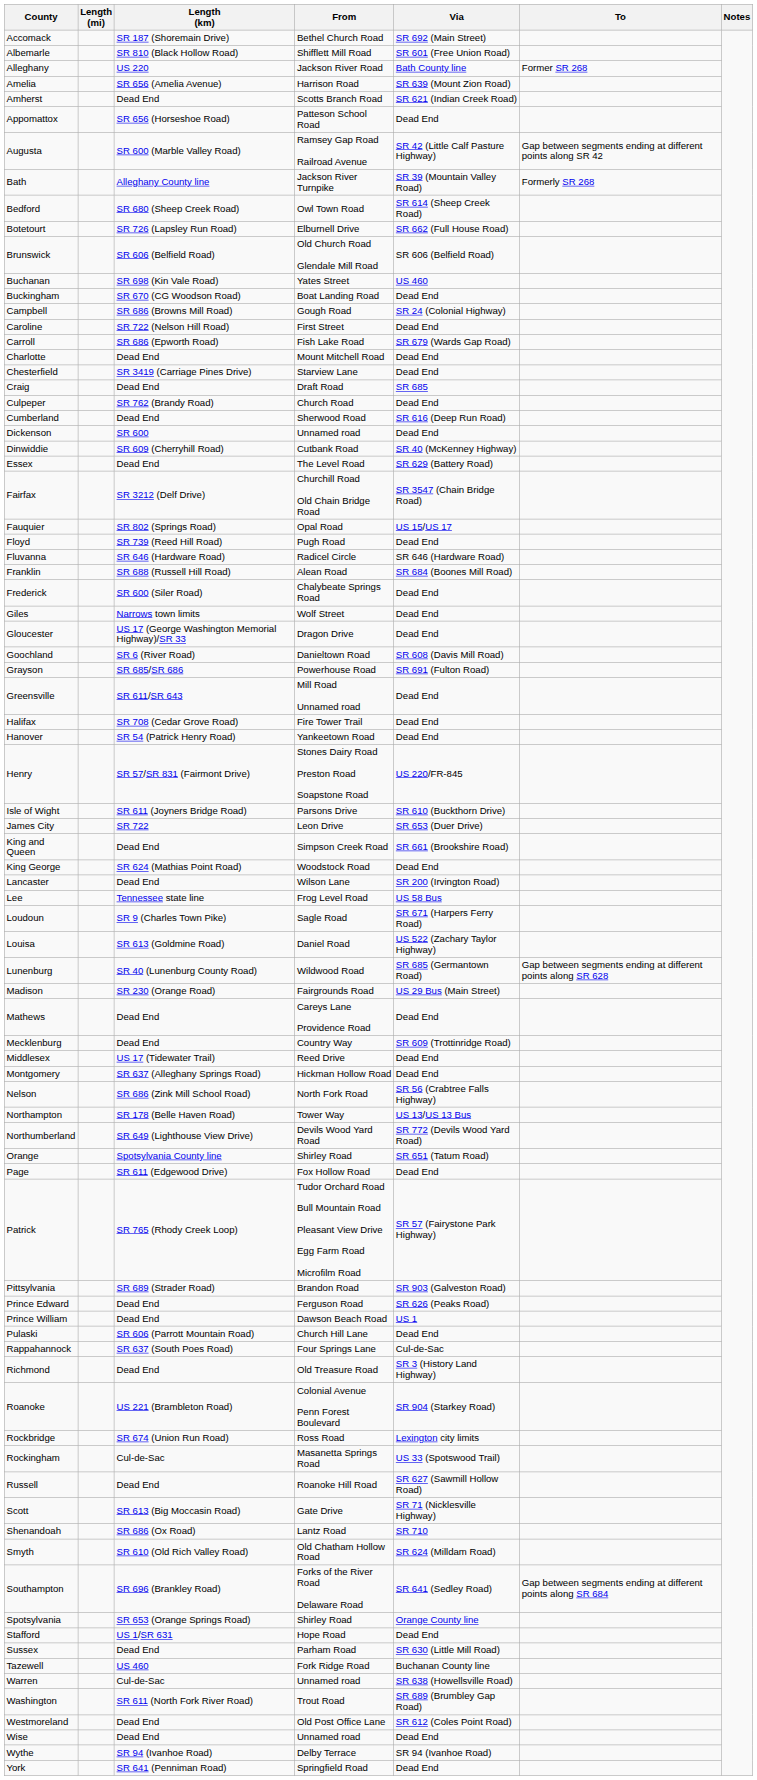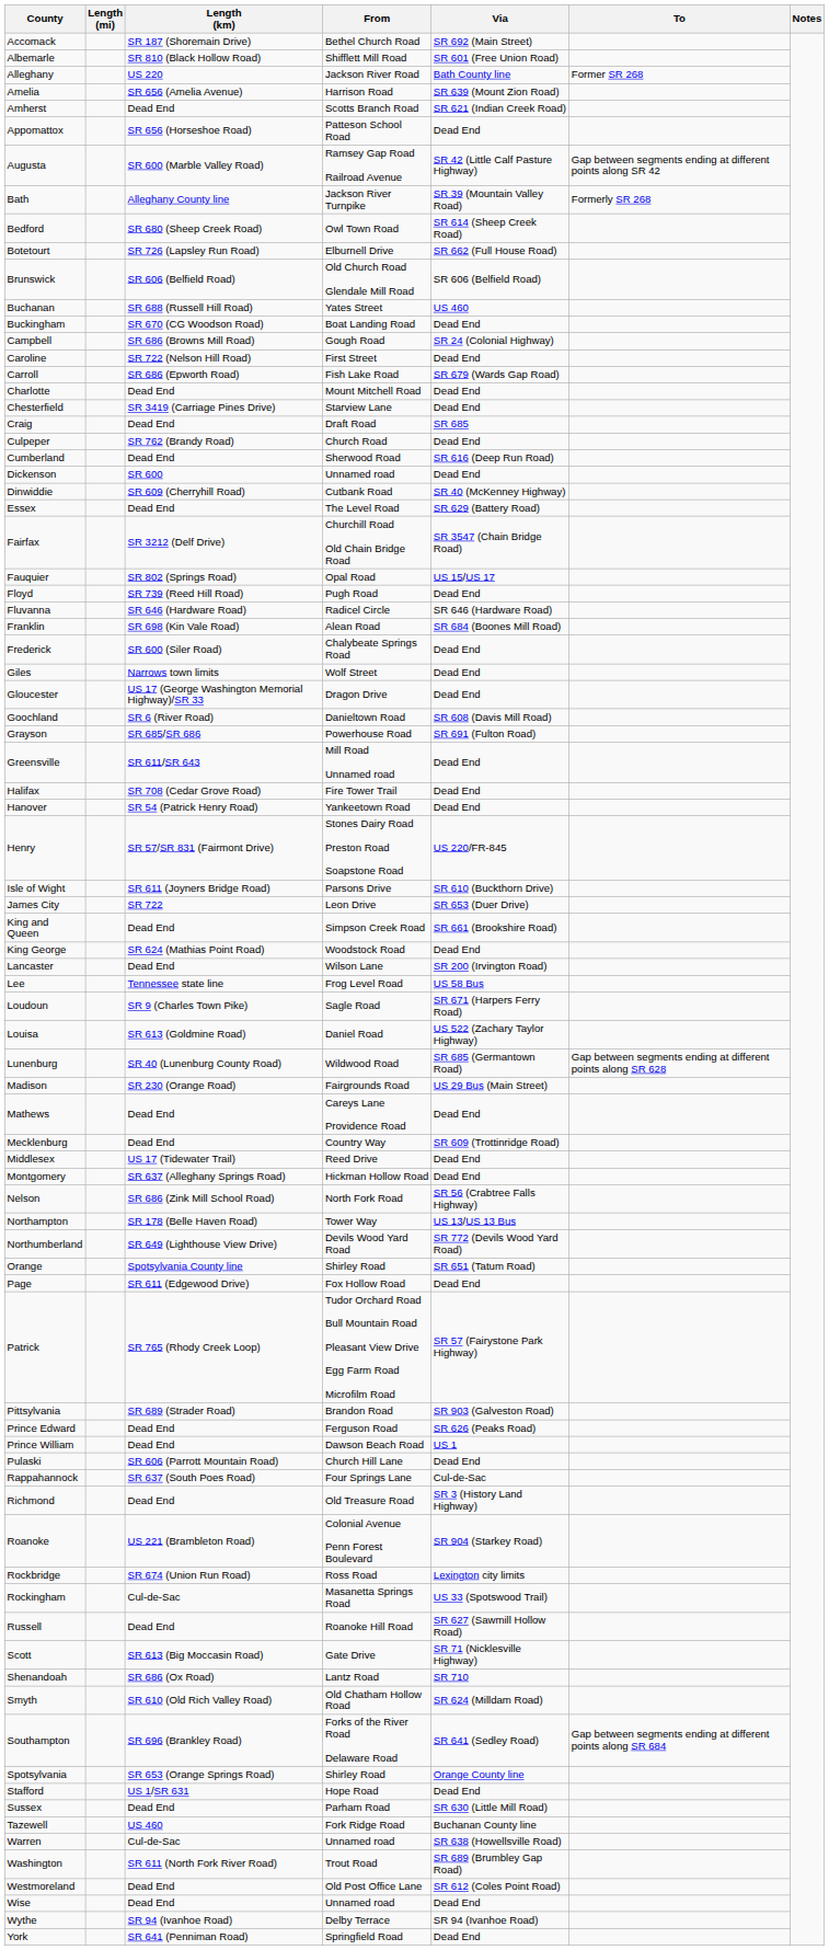 <table class="wikitable sortable">
 <tr>
 <th>County</th>
 <th>Length<br>(mi)</th>
 <th>Length<br>(km)</th>
 <th class="unsortable">From</th>
 <th class="unsortable">Via</th>
 <th class="unsortable">To</th>
 <th class="unsortable">Notes</th>
 </tr>
 <tr>
 <td id="Accomack">Accomack</td>
 <td></td>
 <td><a href='#'>SR 187</a> (Shoremain Drive)</td>
 <td>Bethel Church Road</td>
 <td><a href='#'>SR 692</a> (Main Street)</td>
 <td></td>
 </tr>
 <tr>
 <td id="Albemarle">Albemarle</td>
 <td></td>
 <td><a href='#'>SR 810</a> (Black Hollow Road)</td>
 <td>Shifflett Mill Road</td>
 <td><a href='#'>SR 601</a> (Free Union Road)</td>
 <td></td>
 </tr>
 <tr>
 <td id="Alleghany">Alleghany</td>
 <td></td>
 <td><a href='#'>US 220</a></td>
 <td>Jackson River Road</td>
 <td><a href='#'>Bath County line</a></td>
 <td>Former <a href='#'>SR 268</a></td>
 </tr>
 <tr>
 <td id="Amelia">Amelia</td>
 <td></td>
 <td><a href='#'>SR 656</a> (Amelia Avenue)</td>
 <td>Harrison Road</td>
 <td><a href='#'>SR 639</a> (Mount Zion Road)</td>
 <td></td>
 </tr>
 <tr>
 <td id="Amherst">Amherst</td>
 <td></td>
 <td>Dead End</td>
 <td>Scotts Branch Road</td>
 <td><a href='#'>SR 621</a> (Indian Creek Road)</td>
 <td></td>
 </tr>
 <tr>
 <td id="Appomattox">Appomattox</td>
 <td></td>
 <td><a href='#'>SR 656</a> (Horseshoe Road)</td>
 <td>Patteson School Road</td>
 <td>Dead End</td>
 <td><br></td>
 </tr>
 <tr>
 <td id="Augusta">Augusta</td>
 <td></td>
 <td><a href='#'>SR 600</a> (Marble Valley Road)</td>
 <td>Ramsey Gap Road<br><br>Railroad Avenue</td>
 <td><a href='#'>SR 42</a> (Little Calf Pasture Highway)</td>
 <td>Gap between segments ending at different points along SR 42</td>
 </tr>
 <tr>
 <td id="Bath">Bath</td>
 <td></td>
 <td><a href='#'>Alleghany County line</a></td>
 <td>Jackson River Turnpike</td>
 <td><a href='#'>SR 39</a> (Mountain Valley Road)</td>
 <td>Formerly <a href='#'>SR 268</a></td>
 </tr>
 <tr>
 <td id="Bedford">Bedford</td>
 <td></td>
 <td><a href='#'>SR 680</a> (Sheep Creek Road)</td>
 <td>Owl Town Road</td>
 <td><a href='#'>SR 614</a> (Sheep Creek Road)</td>
 <td><br></td>
 </tr>
 <tr>
 <td id="Botetourt">Botetourt</td>
 <td></td>
 <td><a href='#'>SR 726</a> (Lapsley Run Road)</td>
 <td>Elburnell Drive</td>
 <td><a href='#'>SR 662</a> (Full House Road)</td>
 <td></td>
 </tr>
 <tr>
 <td id="Brunswick">Brunswick</td>
 <td></td>
 <td><a href='#'>SR 606</a> (Belfield Road)</td>
 <td>Old Church Road<br><br>Glendale Mill Road</td>
 <td>SR 606 (Belfield Road)</td>
 <td></td>
 </tr>
 <tr>
 <td id="Buchanan">Buchanan</td>
 <td></td>
-<td><a href='#'>SR 698</a> (Kin Vale Road)</td>
+<td><a href='#'>SR 688</a> (Russell Hill Road)</td>
 <td>Yates Street</td>
 <td><a href='#'>US 460</a></td>
 <td></td>
 </tr>
 <tr>
 <td id="Buckingham">Buckingham</td>
 <td></td>
 <td><a href='#'>SR 670</a> (CG Woodson Road)</td>
 <td>Boat Landing Road</td>
 <td>Dead End</td>
 <td></td>
 </tr>
 <tr>
 <td id="Campbell">Campbell</td>
 <td></td>
 <td><a href='#'>SR 686</a> (Browns Mill Road)</td>
 <td>Gough Road</td>
 <td><a href='#'>SR 24</a> (Colonial Highway)</td>
 <td></td>
 </tr>
 <tr>
 <td id="Caroline">Caroline</td>
 <td></td>
 <td><a href='#'>SR 722</a> (Nelson Hill Road)</td>
 <td>First Street</td>
 <td>Dead End</td>
 <td></td>
 </tr>
 <tr>
 <td id="Carroll">Carroll</td>
 <td></td>
 <td><a href='#'>SR 686</a> (Epworth Road)</td>
 <td>Fish Lake Road</td>
 <td><a href='#'>SR 679</a> (Wards Gap Road)</td>
 <td><br></td>
 </tr>
 <tr>
 <td id="Charlotte">Charlotte</td>
 <td></td>
 <td>Dead End</td>
 <td>Mount Mitchell Road</td>
 <td>Dead End</td>
 <td></td>
 </tr>
 <tr>
 <td id="Chesterfield">Chesterfield</td>
 <td></td>
 <td><a href='#'>SR 3419</a> (Carriage Pines Drive)</td>
 <td>Starview Lane</td>
 <td>Dead End</td>
 <td><br></td>
 </tr>
 <tr>
 <td id="Craig">Craig</td>
 <td></td>
 <td>Dead End</td>
 <td>Draft Road</td>
 <td><a href='#'>SR 685</a></td>
 <td></td>
 </tr>
 <tr>
 <td id="Culpeper">Culpeper</td>
 <td></td>
 <td><a href='#'>SR 762</a> (Brandy Road)</td>
 <td>Church Road</td>
 <td>Dead End</td>
 <td></td>
 </tr>
 <tr>
 <td id="Cumberland">Cumberland</td>
 <td></td>
 <td>Dead End</td>
 <td>Sherwood Road</td>
 <td><a href='#'>SR 616</a> (Deep Run Road)</td>
 <td></td>
 </tr>
 <tr>
 <td id="Dickenson">Dickenson</td>
 <td></td>
 <td><a href='#'>SR 600</a></td>
 <td>Unnamed road</td>
 <td>Dead End</td>
 <td></td>
 </tr>
 <tr>
 <td id="Dinwiddie">Dinwiddie</td>
 <td></td>
 <td><a href='#'>SR 609</a> (Cherryhill Road)</td>
 <td>Cutbank Road</td>
 <td><a href='#'>SR 40</a> (McKenney Highway)</td>
 <td></td>
 </tr>
 <tr>
 <td id="Essex">Essex</td>
 <td></td>
 <td>Dead End</td>
 <td>The Level Road</td>
 <td><a href='#'>SR 629</a> (Battery Road)</td>
 <td></td>
 </tr>
 <tr>
 <td id="Fairfax">Fairfax</td>
 <td></td>
 <td><a href='#'>SR 3212</a> (Delf Drive)</td>
 <td>Churchill Road<br><br>Old Chain Bridge Road</td>
 <td><a href='#'>SR 3547</a> (Chain Bridge Road)</td>
 <td></td>
 </tr>
 <tr>
 <td id="Fauquier">Fauquier</td>
 <td></td>
 <td><a href='#'>SR 802</a> (Springs Road)</td>
 <td>Opal Road</td>
 <td><a href='#'>US 15</a>/<a href='#'>US 17</a></td>
 <td></td>
 </tr>
 <tr>
 <td id="Floyd">Floyd</td>
 <td></td>
 <td><a href='#'>SR 739</a> (Reed Hill Road)</td>
 <td>Pugh Road</td>
 <td>Dead End</td>
 <td></td>
 </tr>
 <tr>
 <td id="Fluvanna">Fluvanna</td>
 <td></td>
 <td><a href='#'>SR 646</a> (Hardware Road)</td>
 <td>Radicel Circle</td>
 <td>SR 646 (Hardware Road)</td>
 <td></td>
 </tr>
 <tr>
 <td id="Franklin">Franklin</td>
 <td></td>
-<td><a href='#'>SR 688</a> (Russell Hill Road)</td>
+<td><a href='#'>SR 698</a> (Kin Vale Road)</td>
 <td>Alean Road</td>
 <td><a href='#'>SR 684</a> (Boones Mill Road)</td>
 <td></td>
 </tr>
 <tr>
 <td id="Frederick">Frederick</td>
 <td></td>
 <td><a href='#'>SR 600</a> (Siler Road)</td>
 <td>Chalybeate Springs Road</td>
 <td>Dead End</td>
 <td></td>
 </tr>
 <tr>
 <td id="Giles">Giles</td>
 <td></td>
 <td><a href='#'>Narrows</a> town limits</td>
 <td>Wolf Street</td>
 <td>Dead End</td>
 <td></td>
 </tr>
 <tr>
 <td id="Gloucester">Gloucester</td>
 <td></td>
 <td><a href='#'>US 17</a> (George Washington Memorial Highway)/<a href='#'>SR 33</a></td>
 <td>Dragon Drive</td>
 <td>Dead End</td>
 <td></td>
 </tr>
 <tr>
 <td id="Goochland">Goochland</td>
 <td></td>
 <td><a href='#'>SR 6</a> (River Road)</td>
 <td>Danieltown Road</td>
 <td><a href='#'>SR 608</a> (Davis Mill Road)</td>
 <td></td>
 </tr>
 <tr>
 <td id="Grayson">Grayson</td>
 <td></td>
 <td><a href='#'>SR 685</a>/<a href='#'>SR 686</a></td>
 <td>Powerhouse Road</td>
 <td><a href='#'>SR 691</a> (Fulton Road)</td>
 <td><br></td>
 </tr>
 <tr>
 <td id="Greensville">Greensville</td>
 <td></td>
 <td><a href='#'>SR 611</a>/<a href='#'>SR 643</a></td>
 <td>Mill Road<br><br>Unnamed road</td>
 <td>Dead End</td>
 <td></td>
 </tr>
 <tr>
 <td id="Halifax">Halifax</td>
 <td></td>
 <td><a href='#'>SR 708</a> (Cedar Grove Road)</td>
 <td>Fire Tower Trail</td>
 <td>Dead End</td>
 <td></td>
 </tr>
 <tr>
 <td id="Hanover">Hanover</td>
 <td></td>
 <td><a href='#'>SR 54</a> (Patrick Henry Road)</td>
 <td>Yankeetown Road</td>
 <td>Dead End</td>
 <td><br></td>
 </tr>
 <tr>
 <td id="Henry">Henry</td>
 <td></td>
 <td><a href='#'>SR 57</a>/<a href='#'>SR 831</a> (Fairmont Drive)</td>
 <td>Stones Dairy Road<br><br>Preston Road<br><br>Soapstone Road</td>
 <td><a href='#'>US 220</a>/FR-845</td>
 <td><br></td>
 </tr>
 <tr>
 <td id="Isle of Wight">Isle of Wight</td>
 <td></td>
 <td><a href='#'>SR 611</a> (Joyners Bridge Road)</td>
 <td>Parsons Drive</td>
 <td><a href='#'>SR 610</a> (Buckthorn Drive)</td>
 <td></td>
 </tr>
 <tr>
 <td id="James City">James City</td>
 <td></td>
 <td><a href='#'>SR 722</a></td>
 <td>Leon Drive</td>
 <td><a href='#'>SR 653</a> (Duer Drive)</td>
 <td></td>
 </tr>
 <tr>
 <td id="King and Queen">King and Queen</td>
 <td></td>
 <td>Dead End</td>
 <td>Simpson Creek Road</td>
 <td><a href='#'>SR 661</a> (Brookshire Road)</td>
 <td></td>
 </tr>
 <tr>
 <td id="King George">King George</td>
 <td></td>
 <td><a href='#'>SR 624</a> (Mathias Point Road)</td>
 <td>Woodstock Road</td>
 <td>Dead End</td>
 <td><br></td>
 </tr>
 <tr>
 <td id="Lancaster">Lancaster</td>
 <td></td>
 <td>Dead End</td>
 <td>Wilson Lane</td>
 <td><a href='#'>SR 200</a> (Irvington Road)</td>
 <td></td>
 </tr>
 <tr>
 <td id="Lee">Lee</td>
 <td></td>
 <td><a href='#'>Tennessee</a> state line</td>
 <td>Frog Level Road</td>
 <td><a href='#'>US 58 Bus</a></td>
 <td></td>
 </tr>
 <tr>
 <td id="Loudoun">Loudoun</td>
 <td></td>
 <td><a href='#'>SR 9</a> (Charles Town Pike)</td>
 <td>Sagle Road</td>
 <td><a href='#'>SR 671</a> (Harpers Ferry Road)</td>
 <td></td>
 </tr>
 <tr>
 <td id="Louisa">Louisa</td>
 <td></td>
 <td><a href='#'>SR 613</a> (Goldmine Road)</td>
 <td>Daniel Road</td>
 <td><a href='#'>US 522</a> (Zachary Taylor Highway)</td>
 <td></td>
 </tr>
 <tr>
 <td id="Lunenburg">Lunenburg</td>
 <td></td>
 <td><a href='#'>SR 40</a> (Lunenburg County Road)</td>
 <td>Wildwood Road</td>
 <td><a href='#'>SR 685</a> (Germantown Road)</td>
 <td>Gap between segments ending at different points along <a href='#'>SR 628</a></td>
 </tr>
 <tr>
 <td id="Madison">Madison</td>
 <td></td>
 <td><a href='#'>SR 230</a> (Orange Road)</td>
 <td>Fairgrounds Road</td>
 <td><a href='#'>US 29 Bus</a> (Main Street)</td>
 <td></td>
 </tr>
 <tr>
 <td id="Mathews">Mathews</td>
 <td></td>
 <td>Dead End</td>
 <td>Careys Lane<br><br>Providence Road</td>
 <td>Dead End</td>
 <td></td>
 </tr>
 <tr>
 <td id="Mecklenburg">Mecklenburg</td>
 <td></td>
 <td>Dead End</td>
 <td>Country Way</td>
 <td><a href='#'>SR 609</a> (Trottinridge Road)</td>
 <td></td>
 </tr>
 <tr>
 <td id="Middlesex">Middlesex</td>
 <td></td>
 <td><a href='#'>US 17</a> (Tidewater Trail)</td>
 <td>Reed Drive</td>
 <td>Dead End</td>
 <td></td>
 </tr>
 <tr>
 <td id="Montgomery">Montgomery</td>
 <td></td>
 <td><a href='#'>SR 637</a> (Alleghany Springs Road)</td>
 <td>Hickman Hollow Road</td>
 <td>Dead End</td>
 <td></td>
 </tr>
 <tr>
 <td id="Nelson">Nelson</td>
 <td></td>
 <td><a href='#'>SR 686</a> (Zink Mill School Road)</td>
 <td>North Fork Road</td>
 <td><a href='#'>SR 56</a> (Crabtree Falls Highway)</td>
 <td><br></td>
 </tr>
 <tr>
 <td id="Northampton">Northampton</td>
 <td></td>
 <td><a href='#'>SR 178</a> (Belle Haven Road)</td>
 <td>Tower Way</td>
 <td><a href='#'>US 13</a>/<a href='#'>US 13 Bus</a></td>
 <td></td>
 </tr>
 <tr>
 <td id="Northumberland">Northumberland</td>
 <td></td>
 <td><a href='#'>SR 649</a> (Lighthouse View Drive)</td>
 <td>Devils Wood Yard Road</td>
 <td><a href='#'>SR 772</a> (Devils Wood Yard Road)</td>
 <td><br></td>
 </tr>
 <tr>
 <td id="Orange">Orange</td>
 <td></td>
 <td><a href='#'>Spotsylvania County line</a></td>
 <td>Shirley Road</td>
 <td><a href='#'>SR 651</a> (Tatum Road)</td>
 <td></td>
 </tr>
 <tr>
 <td id="Page">Page</td>
 <td></td>
 <td><a href='#'>SR 611</a> (Edgewood Drive)</td>
 <td>Fox Hollow Road</td>
 <td>Dead End</td>
 <td></td>
 </tr>
 <tr>
 <td id="Patrick">Patrick</td>
 <td></td>
 <td><a href='#'>SR 765</a> (Rhody Creek Loop)</td>
 <td>Tudor Orchard Road<br><br>Bull Mountain Road<br><br>Pleasant View Drive<br><br>Egg Farm Road<br><br>Microfilm Road</td>
 <td><a href='#'>SR 57</a> (Fairystone Park Highway)</td>
 <td></td>
 </tr>
 <tr>
 <td id="Pittsylvania">Pittsylvania</td>
 <td></td>
 <td><a href='#'>SR 689</a> (Strader Road)</td>
 <td>Brandon Road</td>
 <td><a href='#'>SR 903</a> (Galveston Road)</td>
 <td><br></td>
 </tr>
 <tr>
 <td id="Prince Edward">Prince Edward</td>
 <td></td>
 <td>Dead End</td>
 <td>Ferguson Road</td>
 <td><a href='#'>SR 626</a> (Peaks Road)</td>
 <td><br></td>
 </tr>
 <tr>
 <td id="Prince William">Prince William</td>
 <td></td>
 <td>Dead End</td>
 <td>Dawson Beach Road</td>
 <td><a href='#'>US 1</a></td>
 <td></td>
 </tr>
 <tr>
 <td id="Pulaski">Pulaski</td>
 <td></td>
 <td><a href='#'>SR 606</a> (Parrott Mountain Road)</td>
 <td>Church Hill Lane</td>
 <td>Dead End</td>
 <td></td>
 </tr>
 <tr>
 <td id="Rappahannock">Rappahannock</td>
 <td></td>
 <td><a href='#'>SR 637</a> (South Poes Road)</td>
 <td>Four Springs Lane</td>
 <td>Cul-de-Sac</td>
 <td></td>
 </tr>
 <tr>
 <td id="Richmond">Richmond</td>
 <td></td>
 <td>Dead End</td>
 <td>Old Treasure Road</td>
 <td><a href='#'>SR 3</a> (History Land Highway)</td>
 <td></td>
 </tr>
 <tr>
 <td id="Roanoke">Roanoke</td>
 <td></td>
 <td><a href='#'>US 221</a> (Brambleton Road)</td>
 <td>Colonial Avenue<br><br>Penn Forest Boulevard</td>
 <td><a href='#'>SR 904</a> (Starkey Road)</td>
 <td></td>
 </tr>
 <tr>
 <td id="Rockbridge">Rockbridge</td>
 <td></td>
 <td><a href='#'>SR 674</a> (Union Run Road)</td>
 <td>Ross Road</td>
 <td><a href='#'>Lexington</a> city limits</td>
 <td></td>
 </tr>
 <tr>
 <td id="Rockingham">Rockingham</td>
 <td></td>
 <td>Cul-de-Sac</td>
 <td>Masanetta Springs Road</td>
 <td><a href='#'>US 33</a> (Spotswood Trail)</td>
 <td></td>
 </tr>
 <tr>
 <td id="Russell">Russell</td>
 <td></td>
 <td>Dead End</td>
 <td>Roanoke Hill Road</td>
 <td><a href='#'>SR 627</a> (Sawmill Hollow Road)</td>
 <td></td>
 </tr>
 <tr>
 <td id="Scott">Scott</td>
 <td></td>
 <td><a href='#'>SR 613</a> (Big Moccasin Road)</td>
 <td>Gate Drive</td>
 <td><a href='#'>SR 71</a> (Nicklesville Highway)</td>
 <td></td>
 </tr>
 <tr>
 <td id="Shenandoah">Shenandoah</td>
 <td></td>
 <td><a href='#'>SR 686</a> (Ox Road)</td>
 <td>Lantz Road</td>
 <td><a href='#'>SR 710</a></td>
 <td></td>
 </tr>
 <tr>
 <td id="Smyth">Smyth</td>
 <td></td>
 <td><a href='#'>SR 610</a> (Old Rich Valley Road)</td>
 <td>Old Chatham Hollow Road</td>
 <td><a href='#'>SR 624</a> (Milldam Road)</td>
 <td></td>
 </tr>
 <tr>
 <td id="Southampton">Southampton</td>
 <td></td>
 <td><a href='#'>SR 696</a> (Brankley Road)</td>
 <td>Forks of the River Road<br><br>Delaware Road</td>
 <td><a href='#'>SR 641</a> (Sedley Road)</td>
 <td>Gap between segments ending at different points along <a href='#'>SR 684</a></td>
 </tr>
 <tr>
 <td id="Spotsylvania">Spotsylvania</td>
 <td></td>
 <td><a href='#'>SR 653</a> (Orange Springs Road)</td>
 <td>Shirley Road</td>
 <td><a href='#'>Orange County line</a></td>
 <td></td>
 </tr>
 <tr>
 <td id="Stafford">Stafford</td>
 <td></td>
 <td><a href='#'>US 1</a>/<a href='#'>SR 631</a></td>
 <td>Hope Road</td>
 <td>Dead End</td>
 <td><br></td>
 </tr>
 <tr>
 <td id="Sussex">Sussex</td>
 <td></td>
 <td>Dead End</td>
 <td>Parham Road</td>
 <td><a href='#'>SR 630</a> (Little Mill Road)</td>
 <td></td>
 </tr>
 <tr>
 <td id="Tazewell">Tazewell</td>
 <td></td>
 <td><a href='#'>US 460</a></td>
 <td>Fork Ridge Road</td>
 <td>Buchanan County line</td>
 <td></td>
 </tr>
 <tr>
 <td id="Warren">Warren</td>
 <td></td>
 <td>Cul-de-Sac</td>
 <td>Unnamed road</td>
 <td><a href='#'>SR 638</a> (Howellsville Road)</td>
 <td></td>
 </tr>
 <tr>
 <td id="Washington">Washington</td>
 <td></td>
 <td><a href='#'>SR 611</a> (North Fork River Road)</td>
 <td>Trout Road</td>
 <td><a href='#'>SR 689</a> (Brumbley Gap Road)</td>
 <td></td>
 </tr>
 <tr>
 <td id="Westmoreland">Westmoreland</td>
 <td></td>
 <td>Dead End</td>
 <td>Old Post Office Lane</td>
 <td><a href='#'>SR 612</a> (Coles Point Road)</td>
 <td></td>
 </tr>
 <tr>
 <td id="Wise">Wise</td>
 <td></td>
 <td>Dead End</td>
 <td>Unnamed road</td>
 <td>Dead End</td>
 <td></td>
 </tr>
 <tr>
 <td id="Wythe">Wythe</td>
 <td></td>
 <td><a href='#'>SR 94</a> (Ivanhoe Road)</td>
 <td>Delby Terrace</td>
 <td>SR 94 (Ivanhoe Road)</td>
 <td></td>
 </tr>
 <tr>
 <td id="York">York</td>
 <td></td>
 <td><a href='#'>SR 641</a> (Penniman Road)</td>
 <td>Springfield Road</td>
 <td>Dead End</td>
 <td></td>
 </tr>
 </table>
